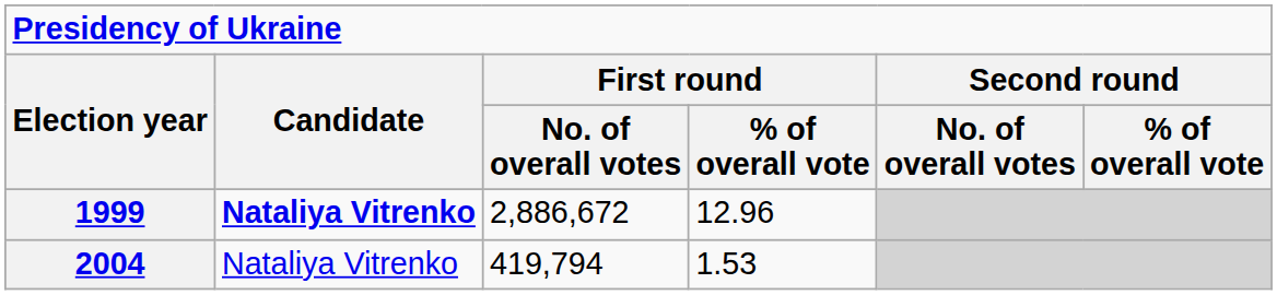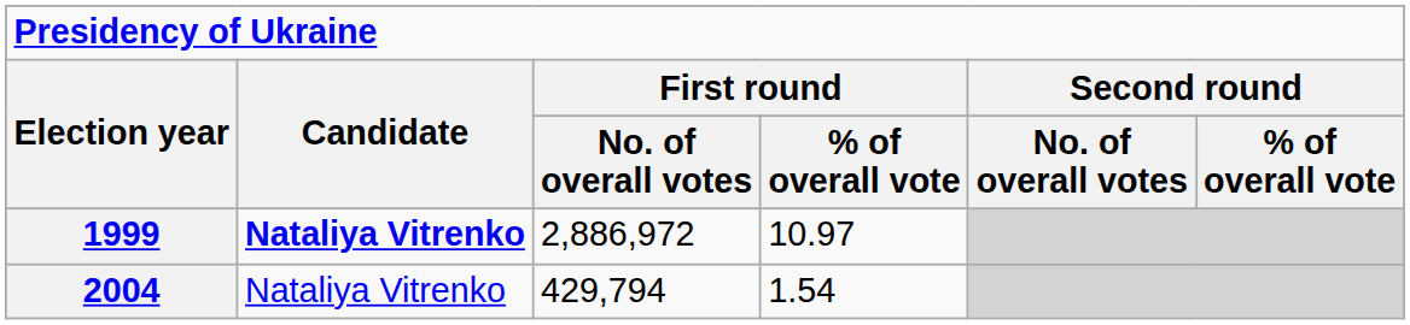 <table class=wikitable>
 <tr>
 <td colspan=7><strong><a href='#'>Presidency of Ukraine</a></strong></td>
 </tr>
 <tr>
 <th rowspan=2>Election year</th>
 <th rowspan=2>Candidate</th>
 <th colspan=2>First round</th>
 <th colspan=2>Second round</th>
 </tr>
 <tr>
 <th>No. of<br>overall votes</th>
 <th>% of<br>overall vote</th>
 <th>No. of<br>overall votes</th>
 <th>% of<br>overall vote</th>
 </tr>
 <tr>
 <th><a href='#'>1999</a></th>
 <td><strong><a href='#'>Nataliya Vitrenko</a></strong></td>
-<td>2,886,672</td>
-<td>12.96</td>
+<td>2,886,972</td>
+<td>10.97</td>
 <td colspan=2 bgcolor=lightgrey></td>
 </tr>
 <tr>
 <th><a href='#'>2004</a></th>
 <td><a href='#'>Nataliya Vitrenko</a></td>
-<td>419,794</td>
-<td>1.53</td>
+<td>429,794</td>
+<td>1.54</td>
 <td colspan="2" bgcolor="lightgrey"></td>
 </tr>
 </table>
